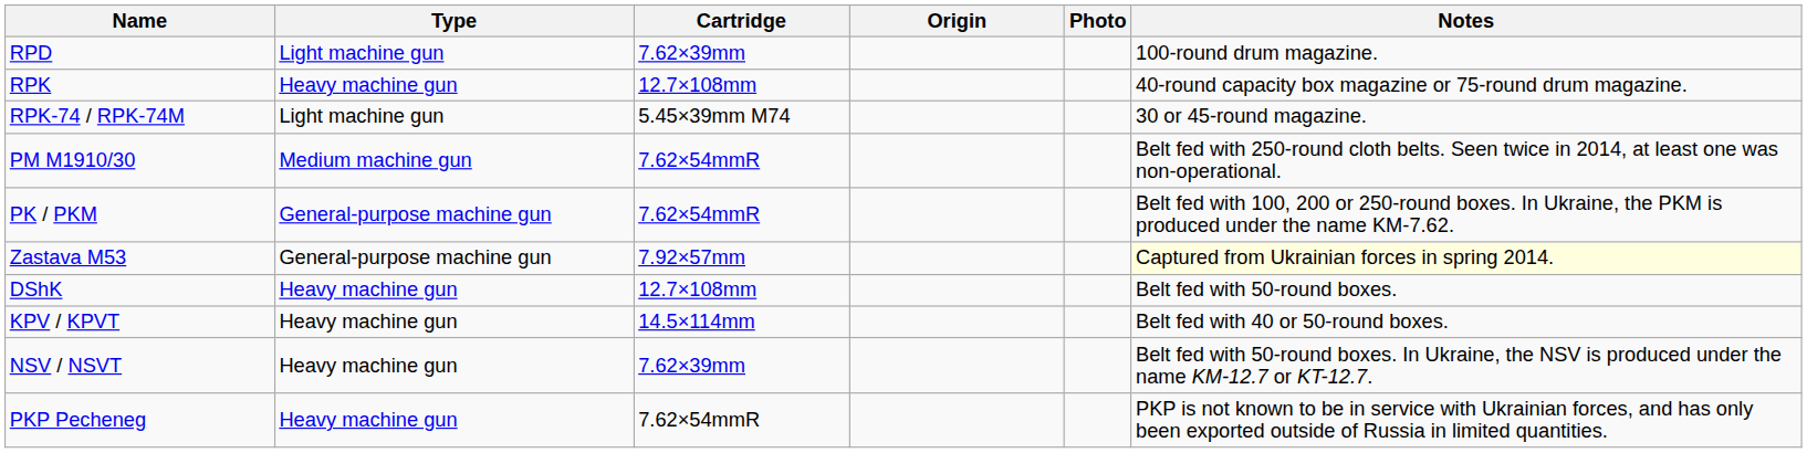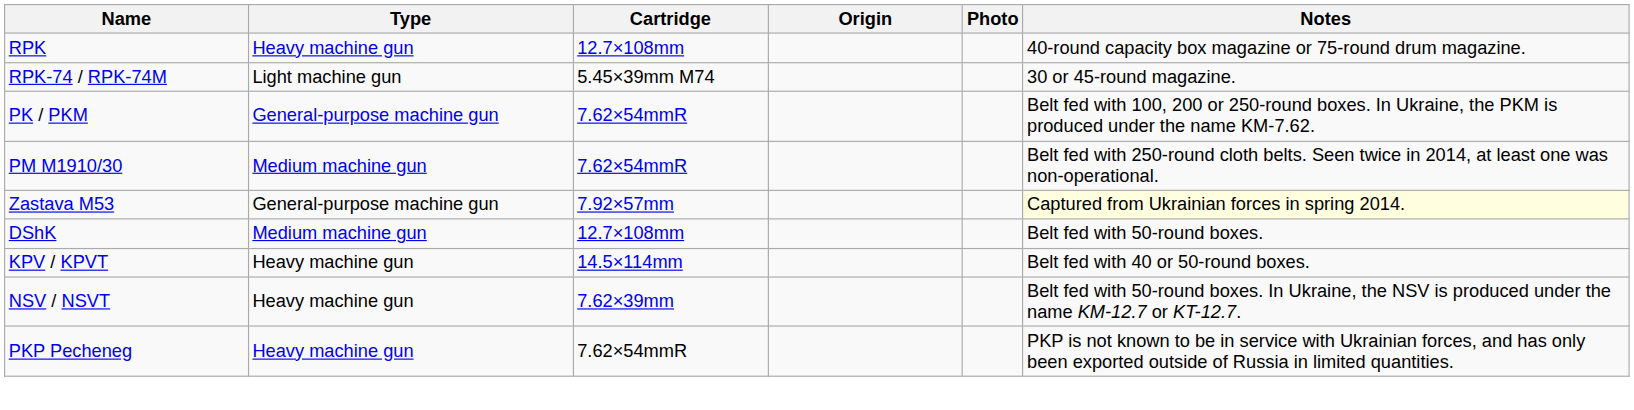 <table class="wikitable" style="width:90%;">
 <tr>
 <th style="width:15%;">Name</th>
 <th style="width:20%;">Type</th>
 <th style="width:12%;">Cartridge</th>
 <th style="width:12%;">Origin</th>
 <th>Photo</th>
 <th>Notes</th>
-</tr>
-<tr>
-<td><a href='#'>RPD</a></td>
-<td><a href='#'>Light machine gun</a></td>
-<td><a href='#'>7.62×39mm</a></td>
-<td></td>
-<td></td>
-<td>100-round drum magazine.</td>
 </tr>
 <tr>
 <td><a href='#'>RPK</a></td>
 <td><a href='#'>Heavy machine gun</a></td>
 <td><a href='#'>12.7×108mm</a></td>
 <td></td>
 <td></td>
 <td>40-round capacity box magazine or 75-round drum magazine.</td>
 </tr>
 <tr>
 <td><a href='#'>RPK-74</a> / <a href='#'>RPK-74M</a></td>
 <td>Light machine gun</td>
 <td>5.45×39mm M74</td>
 <td></td>
 <td></td>
 <td>30 or 45-round magazine.</td>
 </tr>
 <tr>
+<td><a href='#'>PK</a> / <a href='#'>PKM</a></td>
+<td><a href='#'>General-purpose machine gun</a></td>
+<td><a href='#'>7.62×54mmR</a></td>
+<td></td>
+<td></td>
+<td>Belt fed with 100, 200 or 250-round boxes. In Ukraine, the PKM is produced under the name KM-7.62.</td>
+</tr>
+<tr>
 <td><a href='#'>PM M1910/30</a></td>
 <td><a href='#'>Medium machine gun</a></td>
 <td><a href='#'>7.62×54mmR</a></td>
 <td> <br> </td>
 <td></td>
 <td>Belt fed with 250-round cloth belts. Seen twice in 2014, at least one was non-operational.</td>
-</tr>
-<tr>
-<td><a href='#'>PK</a> / <a href='#'>PKM</a></td>
-<td><a href='#'>General-purpose machine gun</a></td>
-<td><a href='#'>7.62×54mmR</a></td>
-<td></td>
-<td></td>
-<td>Belt fed with 100, 200 or 250-round boxes. In Ukraine, the PKM is produced under the name KM-7.62.</td>
 </tr>
 <tr>
 <td><a href='#'>Zastava M53</a></td>
 <td>General-purpose machine gun</td>
 <td><a href='#'>7.92×57mm</a></td>
 <td></td>
 <td></td>
 <td style="background: lightyellow;">Captured from Ukrainian forces in spring 2014.</td>
 </tr>
 <tr>
 <td><a href='#'>DShK</a></td>
-<td><a href='#'>Heavy machine gun</a></td>
+<td><a href='#'>Medium machine gun</a></td>
 <td><a href='#'>12.7×108mm</a></td>
 <td></td>
 <td></td>
 <td>Belt fed with 50-round boxes.</td>
 </tr>
 <tr>
 <td><a href='#'>KPV</a> / <a href='#'>KPVT</a></td>
 <td>Heavy machine gun</td>
 <td><a href='#'>14.5×114mm</a></td>
 <td></td>
 <td></td>
 <td>Belt fed with 40 or 50-round boxes.</td>
 </tr>
 <tr>
 <td><a href='#'>NSV</a> / <a href='#'>NSVT</a></td>
 <td>Heavy machine gun</td>
 <td><a href='#'>7.62×39mm</a></td>
 <td></td>
 <td></td>
 <td>Belt fed with 50-round boxes. In Ukraine, the NSV is produced under the name <em>KM-12.7</em> or <em>KT-12.7</em>.</td>
 </tr>
 <tr>
 <td><a href='#'>PKP Pecheneg</a></td>
 <td><a href='#'>Heavy machine gun</a></td>
 <td>7.62×54mmR</td>
 <td></td>
 <td></td>
 <td>PKP is not known to be in service with Ukrainian forces, and has only been exported outside of Russia in limited quantities.</td>
 </tr>
 </table>
